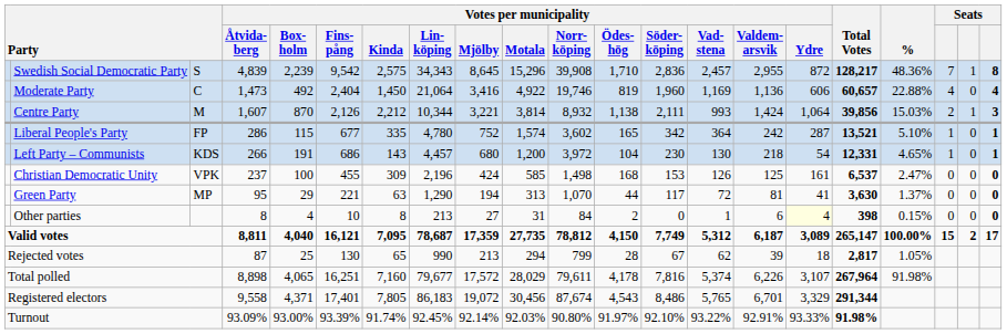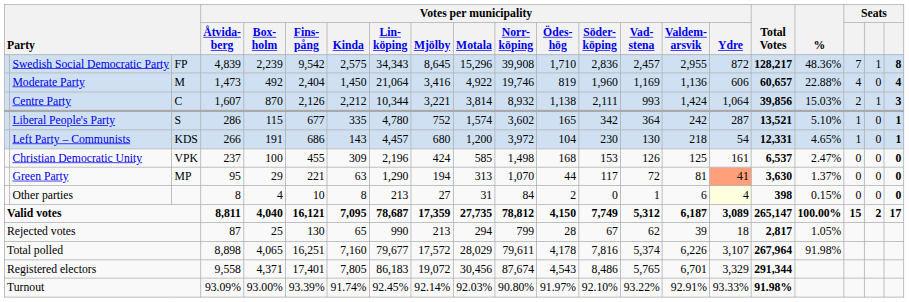 <table class="wikitable" border="1" style="text-align:right;">
 <tr>
 <th style="text-align:left;" valign=bottom rowspan=2 colspan=3>Party</th>
 <th colspan=13>Votes per municipality</th>
 <th align=center valign=bottom rowspan=2 width="50">Total Votes</th>
 <th align=center valign=bottom rowspan=2 width="50">%</th>
 <th colspan=3>Seats</th>
 </tr>
 <tr>
 <th align=center valign=bottom width="50"><a href='#'>Åtvida- berg</a></th>
 <th align=center valign=bottom width="50"><a href='#'>Box- holm</a></th>
 <th align=center valign=bottom width="50"><a href='#'>Fins- pång</a></th>
 <th align=center valign=bottom width="50"><a href='#'>Kinda</a></th>
 <th align=center valign=bottom width="50"><a href='#'>Lin- köping</a></th>
 <th align=center valign=bottom width="50"><a href='#'>Mjölby</a></th>
 <th align=center valign=bottom width="50"><a href='#'>Motala</a></th>
 <th align=center valign=bottom width="50"><a href='#'>Norr- köping</a></th>
 <th align=center valign=bottom width="50"><a href='#'>Ödes- hög</a></th>
 <th align=center valign=bottom width="50"><a href='#'>Söder- köping</a></th>
 <th align=center valign=bottom width="50"><a href='#'>Vad- stena</a></th>
 <th align=center valign=bottom width="50"><a href='#'>Valdem- arsvik</a></th>
 <th align=center valign=bottom width="50"><a href='#'>Ydre</a></th>
 <th align=center valign=bottom width="20"><small></small></th>
 <th align=center valign=bottom width="20"><small><a href='#'></a></small></th>
 <th align=center valign=bottom width="20"><small></small></th>
 </tr>
 <tr style="background:#CEE0F2;">
 <td></td>
 <td align=left style="white-space: nowrap;"><a href='#'>Swedish Social Democratic Party</a></td>
-<td align=left>S</td>
+<td align=left>FP</td>
 <td>4,839</td>
 <td>2,239</td>
 <td>9,542</td>
 <td>2,575</td>
 <td>34,343</td>
 <td>8,645</td>
 <td>15,296</td>
 <td>39,908</td>
 <td>1,710</td>
 <td>2,836</td>
 <td>2,457</td>
 <td>2,955</td>
 <td>872</td>
 <td><strong>128,217</strong></td>
 <td>48.36%</td>
 <td>7</td>
 <td>1</td>
 <td><strong>8</strong></td>
 </tr>
 <tr style="background:#CEE0F2;">
 <td></td>
 <td align=left><a href='#'>Moderate Party</a></td>
-<td align=left>C</td>
+<td align=left>M</td>
 <td>1,473</td>
 <td>492</td>
 <td>2,404</td>
 <td>1,450</td>
 <td>21,064</td>
 <td>3,416</td>
 <td>4,922</td>
 <td>19,746</td>
 <td>819</td>
 <td>1,960</td>
 <td>1,169</td>
 <td>1,136</td>
 <td>606</td>
 <td><strong>60,657</strong></td>
 <td>22.88%</td>
 <td>4</td>
 <td>0</td>
 <td><strong>4</strong></td>
 </tr>
 <tr style="background:#CEE0F2;">
 <td></td>
 <td align=left><a href='#'>Centre Party</a></td>
-<td align=left>M</td>
+<td align=left>C</td>
 <td>1,607</td>
 <td>870</td>
 <td>2,126</td>
 <td>2,212</td>
 <td>10,344</td>
 <td>3,221</td>
 <td>3,814</td>
 <td>8,932</td>
 <td>1,138</td>
 <td>2,111</td>
 <td>993</td>
 <td>1,424</td>
 <td>1,064</td>
 <td><strong>39,856</strong></td>
 <td>15.03%</td>
 <td>2</td>
 <td>1</td>
 <td><strong>3</strong></td>
 </tr>
 <tr style="background:#CEE0F2; border-top:3px solid darkgray;">
 <td></td>
 <td align=left><a href='#'>Liberal People's Party</a></td>
-<td align=left>FP</td>
+<td align=left>S</td>
 <td>286</td>
 <td>115</td>
 <td>677</td>
 <td>335</td>
 <td>4,780</td>
 <td>752</td>
 <td>1,574</td>
 <td>3,602</td>
 <td>165</td>
 <td>342</td>
 <td>364</td>
 <td>242</td>
 <td>287</td>
 <td><strong>13,521</strong></td>
 <td>5.10%</td>
 <td>1</td>
 <td>0</td>
 <td><strong>1</strong></td>
 </tr>
 <tr style="background:#CEE0F2;">
 <td></td>
 <td align=left><a href='#'>Left Party – Communists</a></td>
 <td align=left>KDS</td>
 <td>266</td>
 <td>191</td>
 <td>686</td>
 <td>143</td>
 <td>4,457</td>
 <td>680</td>
 <td>1,200</td>
 <td>3,972</td>
 <td>104</td>
 <td>230</td>
 <td>130</td>
 <td>218</td>
 <td>54</td>
 <td><strong>12,331</strong></td>
 <td>4.65%</td>
 <td>1</td>
 <td>0</td>
 <td><strong>1</strong></td>
 </tr>
 <tr>
 <td></td>
 <td align=left><a href='#'>Christian Democratic Unity</a></td>
 <td align=left>VPK</td>
 <td>237</td>
 <td>100</td>
 <td>455</td>
 <td>309</td>
 <td>2,196</td>
 <td>424</td>
 <td>585</td>
 <td>1,498</td>
 <td>168</td>
 <td>153</td>
 <td>126</td>
 <td>125</td>
 <td>161</td>
 <td><strong>6,537</strong></td>
 <td>2.47%</td>
 <td>0</td>
 <td>0</td>
 <td><strong>0</strong></td>
 </tr>
 <tr>
 <td></td>
 <td align=left><a href='#'>Green Party</a></td>
 <td align=left>MP</td>
 <td>95</td>
 <td>29</td>
 <td>221</td>
 <td>63</td>
 <td>1,290</td>
 <td>194</td>
 <td>313</td>
 <td>1,070</td>
 <td>44</td>
 <td>117</td>
 <td>72</td>
 <td>81</td>
-<td>41</td>
+<td style="background: lightsalmon;">41</td>
 <td><strong>3,630</strong></td>
 <td>1.37%</td>
 <td>0</td>
 <td>0</td>
 <td><strong>0</strong></td>
 </tr>
 <tr>
 <td></td>
 <td align=left>Other parties</td>
 <td></td>
 <td>8</td>
 <td>4</td>
 <td>10</td>
 <td>8</td>
 <td>213</td>
 <td>27</td>
 <td>31</td>
 <td>84</td>
 <td>2</td>
 <td>0</td>
 <td>1</td>
 <td>6</td>
 <td style="background: lightyellow;">4</td>
 <td><strong>398</strong></td>
 <td>0.15%</td>
 <td>0</td>
 <td>0</td>
 <td><strong>0</strong></td>
 </tr>
 <tr style="font-weight:bold">
 <td align=left colspan=3>Valid votes</td>
 <td>8,811</td>
 <td>4,040</td>
 <td>16,121</td>
 <td>7,095</td>
 <td>78,687</td>
 <td>17,359</td>
 <td>27,735</td>
 <td>78,812</td>
 <td>4,150</td>
 <td>7,749</td>
 <td>5,312</td>
 <td>6,187</td>
 <td>3,089</td>
 <td>265,147</td>
 <td>100.00%</td>
 <td>15</td>
 <td>2</td>
 <td>17</td>
 </tr>
 <tr>
 <td align=left colspan=3>Rejected votes</td>
 <td>87</td>
 <td>25</td>
 <td>130</td>
 <td>65</td>
 <td>990</td>
 <td>213</td>
 <td>294</td>
 <td>799</td>
 <td>28</td>
 <td>67</td>
 <td>62</td>
 <td>39</td>
 <td>18</td>
 <td><strong>2,817</strong></td>
 <td>1.05%</td>
 <td></td>
 <td></td>
 <td></td>
 </tr>
 <tr>
 <td align=left colspan=3>Total polled</td>
 <td>8,898</td>
 <td>4,065</td>
 <td>16,251</td>
 <td>7,160</td>
 <td>79,677</td>
 <td>17,572</td>
 <td>28,029</td>
 <td>79,611</td>
 <td>4,178</td>
 <td>7,816</td>
 <td>5,374</td>
 <td>6,226</td>
 <td>3,107</td>
 <td><strong>267,964</strong></td>
 <td>91.98%</td>
 <td></td>
 <td></td>
 <td></td>
 </tr>
 <tr>
 <td align=left colspan=3>Registered electors</td>
 <td>9,558</td>
 <td>4,371</td>
 <td>17,401</td>
 <td>7,805</td>
 <td>86,183</td>
 <td>19,072</td>
 <td>30,456</td>
 <td>87,674</td>
 <td>4,543</td>
 <td>8,486</td>
 <td>5,765</td>
 <td>6,701</td>
 <td>3,329</td>
 <td><strong>291,344</strong></td>
 <td></td>
 <td></td>
 <td></td>
 <td></td>
 </tr>
 <tr>
 <td align=left colspan=3>Turnout</td>
 <td>93.09%</td>
 <td>93.00%</td>
 <td>93.39%</td>
 <td>91.74%</td>
 <td>92.45%</td>
 <td>92.14%</td>
 <td>92.03%</td>
 <td>90.80%</td>
 <td>91.97%</td>
 <td>92.10%</td>
 <td>93.22%</td>
 <td>92.91%</td>
 <td>93.33%</td>
 <td><strong>91.98%</strong></td>
 <td></td>
 <td></td>
 <td></td>
 <td></td>
 </tr>
 </table>
